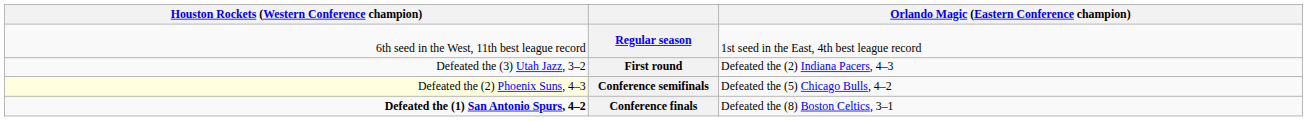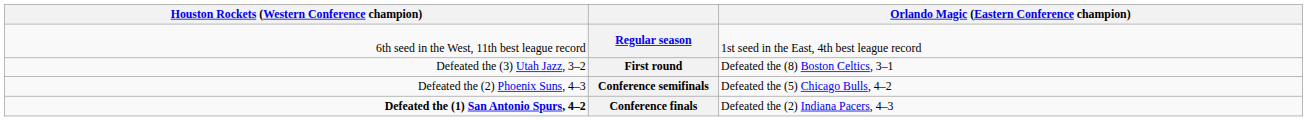 <table style="width:100%; font-size:90%" class="wikitable">
 <tr valign=top>
 <th colspan="2" style="width:45%;"><a href='#'>Houston Rockets</a> (<a href='#'>Western Conference</a> champion)</th>
 <th></th>
 <th colspan="2" style="width:45%;"><a href='#'>Orlando Magic</a> (<a href='#'>Eastern Conference</a> champion)</th>
 </tr>
 <tr>
 <td align=right><br>6th seed in the West, 11th best league record</td>
 <th colspan=2><a href='#'>Regular season</a></th>
 <td><br>1st seed in the East, 4th best league record</td>
 </tr>
 <tr>
 <td align=right>Defeated the (3) <a href='#'>Utah Jazz</a>, 3–2</td>
 <th colspan=2>First round</th>
-<td>Defeated the (2) <a href='#'>Indiana Pacers</a>, 4–3</td>
+<td>Defeated the (8) <a href='#'>Boston Celtics</a>, 3–1</td>
 </tr>
 <tr>
-<td align=right style="background: lightyellow;">Defeated the (2) <a href='#'>Phoenix Suns</a>, 4–3</td>
+<td align=right>Defeated the (2) <a href='#'>Phoenix Suns</a>, 4–3</td>
 <th colspan=2>Conference semifinals</th>
 <td>Defeated the (5) <a href='#'>Chicago Bulls</a>, 4–2</td>
 </tr>
 <tr>
 <td align=right><strong>Defeated the (1) <a href='#'>San Antonio Spurs</a>, 4–2</strong></td>
 <th colspan=2>Conference finals</th>
-<td>Defeated the (8) <a href='#'>Boston Celtics</a>, 3–1</td>
+<td>Defeated the (2) <a href='#'>Indiana Pacers</a>, 4–3</td>
 </tr>
 </table>
